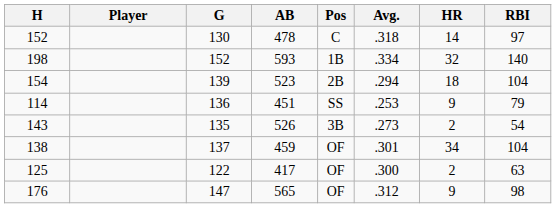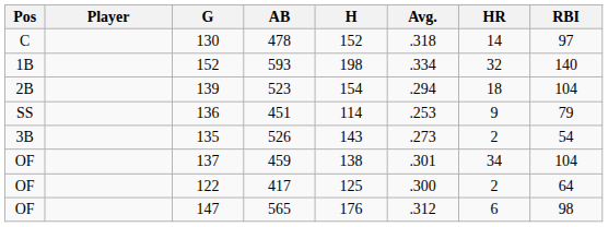 <table class="wikitable sortable">
 <tr>
-<th bgcolor="#DDDDFF" width="9%">H</th>
+<th bgcolor="#DDDDFF" width="5%">Pos</th>
 <th bgcolor="#DDDDFF" width="16%">Player</th>
 <th bgcolor="#DDDDFF" width="9%">G</th>
 <th bgcolor="#DDDDFF" width="9%">AB</th>
-<th bgcolor="#DDDDFF" width="5%">Pos</th>
+<th bgcolor="#DDDDFF" width="9%">H</th>
 <th bgcolor="#DDDDFF" width="9%">Avg.</th>
 <th bgcolor="#DDDDFF" width="9%">HR</th>
 <th bgcolor="#DDDDFF" width="9%">RBI</th>
 </tr>
 <tr align="center">
-<td>152</td>
+<td>C</td>
 <td></td>
 <td>130</td>
 <td>478</td>
-<td>C</td>
+<td>152</td>
 <td>.318</td>
 <td>14</td>
 <td>97</td>
 </tr>
 <tr align="center">
-<td>198</td>
+<td>1B</td>
 <td></td>
 <td>152</td>
 <td>593</td>
-<td>1B</td>
+<td>198</td>
 <td>.334</td>
 <td>32</td>
 <td>140</td>
 </tr>
 <tr align="center">
-<td>154</td>
+<td>2B</td>
 <td></td>
 <td>139</td>
 <td>523</td>
-<td>2B</td>
+<td>154</td>
 <td>.294</td>
 <td>18</td>
 <td>104</td>
 </tr>
 <tr align="center">
-<td>114</td>
+<td>SS</td>
 <td></td>
 <td>136</td>
 <td>451</td>
-<td>SS</td>
+<td>114</td>
 <td>.253</td>
 <td>9</td>
 <td>79</td>
 </tr>
 <tr align="center">
-<td>143</td>
+<td>3B</td>
 <td></td>
 <td>135</td>
 <td>526</td>
-<td>3B</td>
+<td>143</td>
 <td>.273</td>
 <td>2</td>
 <td>54</td>
 </tr>
 <tr align="center">
-<td>138</td>
+<td>OF</td>
 <td></td>
 <td>137</td>
 <td>459</td>
-<td>OF</td>
+<td>138</td>
 <td>.301</td>
 <td>34</td>
 <td>104</td>
 </tr>
 <tr align="center">
-<td>125</td>
+<td>OF</td>
 <td></td>
 <td>122</td>
 <td>417</td>
-<td>OF</td>
+<td>125</td>
 <td>.300</td>
 <td>2</td>
-<td>63</td>
+<td>64</td>
 </tr>
 <tr align="center">
-<td>176</td>
+<td>OF</td>
 <td></td>
 <td>147</td>
 <td>565</td>
-<td>OF</td>
+<td>176</td>
 <td>.312</td>
-<td>9</td>
+<td>6</td>
 <td>98</td>
 </tr>
 </table>
